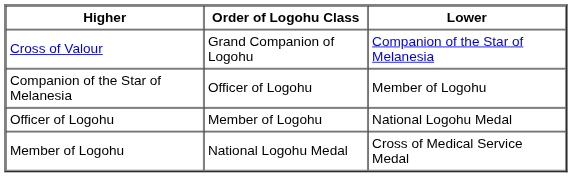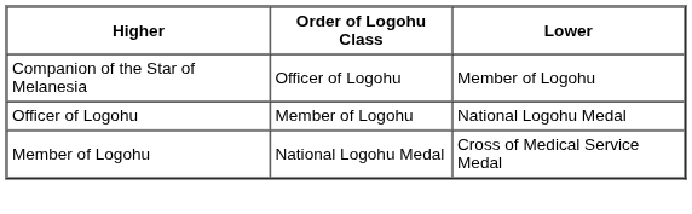 <table border="2" cellpadding="4" cellspacing="0" style="width:75%">
 <tr>
 <td align="center" "width:25%"><strong>Higher</strong></td>
 <td align="center" "width:25%"><strong>Order of Logohu Class</strong></td>
 <td align="center" "width:25%"><strong>Lower</strong></td>
-</tr>
-<tr>
-<td><a href='#'>Cross of Valour</a></td>
-<td>Grand Companion of Logohu</td>
-<td><a href='#'>Companion of the Star of Melanesia</a></td>
 </tr>
 <tr>
 <td>Companion of the Star of Melanesia</td>
 <td>Officer of Logohu</td>
 <td>Member of Logohu</td>
 </tr>
 <tr>
 <td>Officer of Logohu</td>
 <td>Member of Logohu</td>
 <td>National Logohu Medal</td>
 </tr>
 <tr>
 <td>Member of Logohu</td>
 <td>National Logohu Medal</td>
 <td>Cross of Medical Service Medal</td>
 </tr>
 </table>
